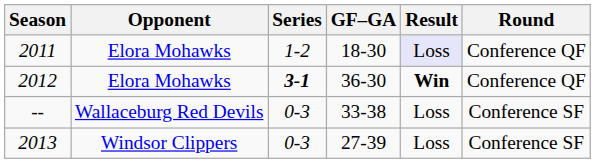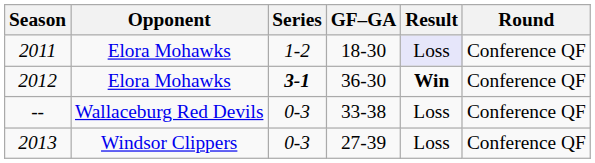 <table class="wikitable" style="text-align:center">
 <tr>
 <th>Season</th>
 <th>Opponent</th>
 <th>Series</th>
 <th>GF–GA</th>
 <th>Result</th>
 <th>Round</th>
 </tr>
 <tr>
 <td><em>2011</em></td>
 <td><a href='#'>Elora Mohawks</a></td>
 <td><em>1-2</em></td>
 <td>18-30</td>
 <td style="background: lavender;">Loss</td>
 <td>Conference QF</td>
 </tr>
 <tr>
 <td><em>2012</em></td>
 <td><a href='#'>Elora Mohawks</a></td>
 <td><strong><em>3-1</em></strong></td>
 <td>36-30</td>
 <td><strong>Win</strong></td>
 <td>Conference QF</td>
 </tr>
 <tr>
 <td>--</td>
 <td><a href='#'>Wallaceburg Red Devils</a></td>
 <td><em>0-3</em></td>
 <td>33-38</td>
 <td>Loss</td>
-<td>Conference SF</td>
+<td>Conference QF</td>
 </tr>
 <tr>
 <td><em>2013</em></td>
 <td><a href='#'>Windsor Clippers</a></td>
 <td><em>0-3</em></td>
 <td>27-39</td>
 <td>Loss</td>
-<td>Conference SF</td>
+<td>Conference QF</td>
 </tr>
 </table>
